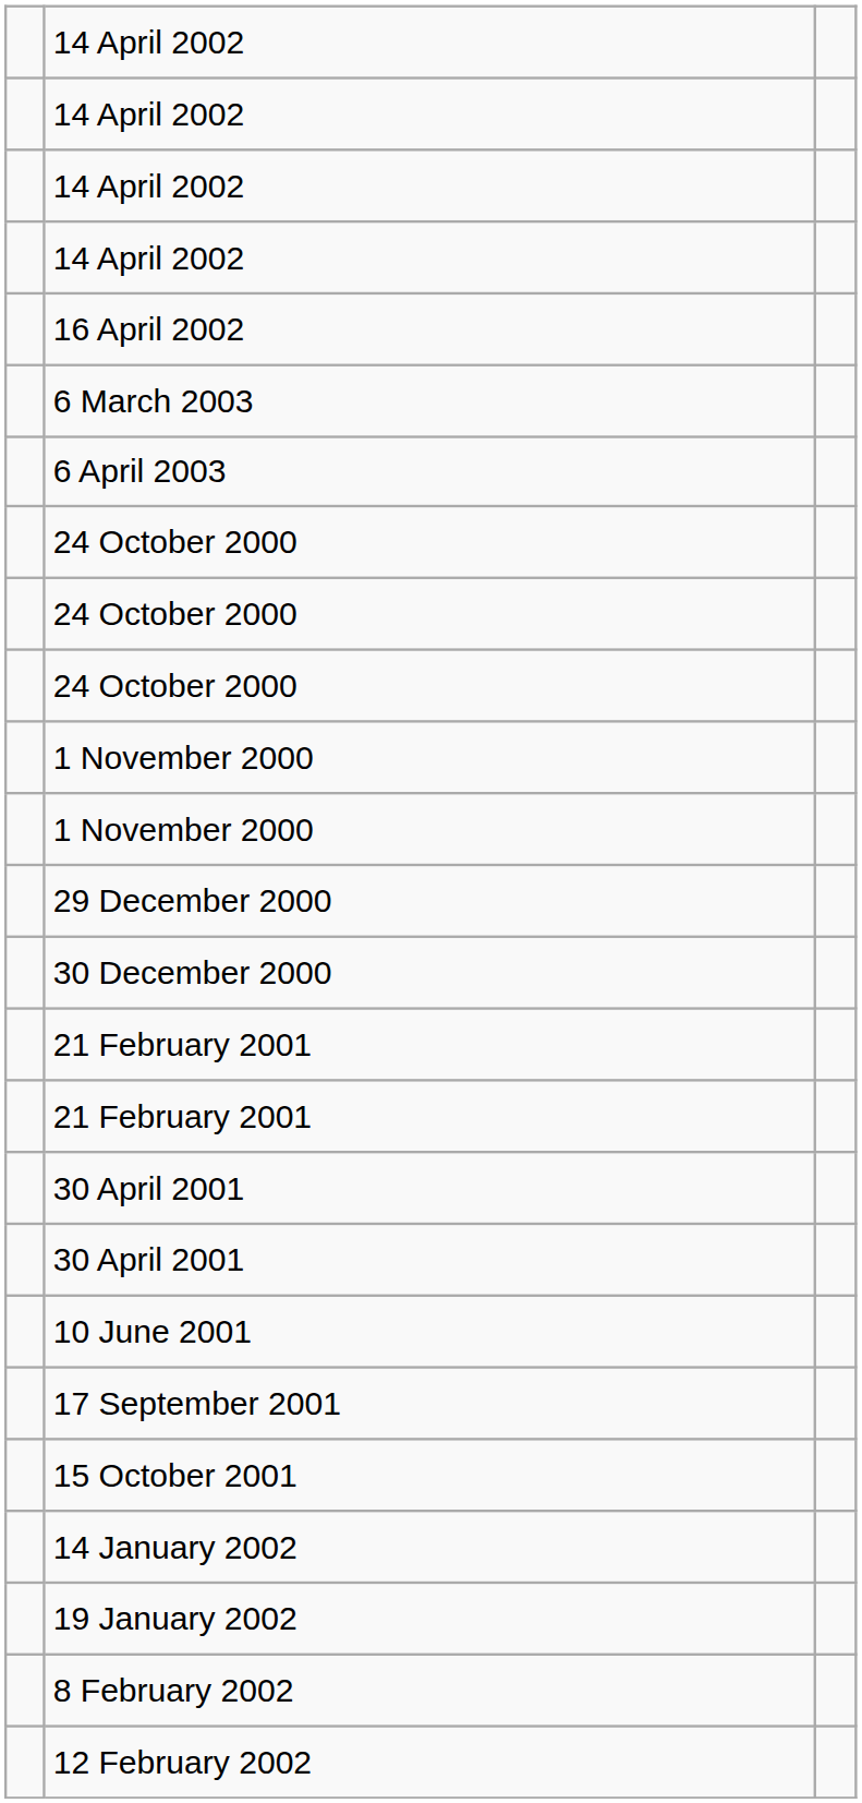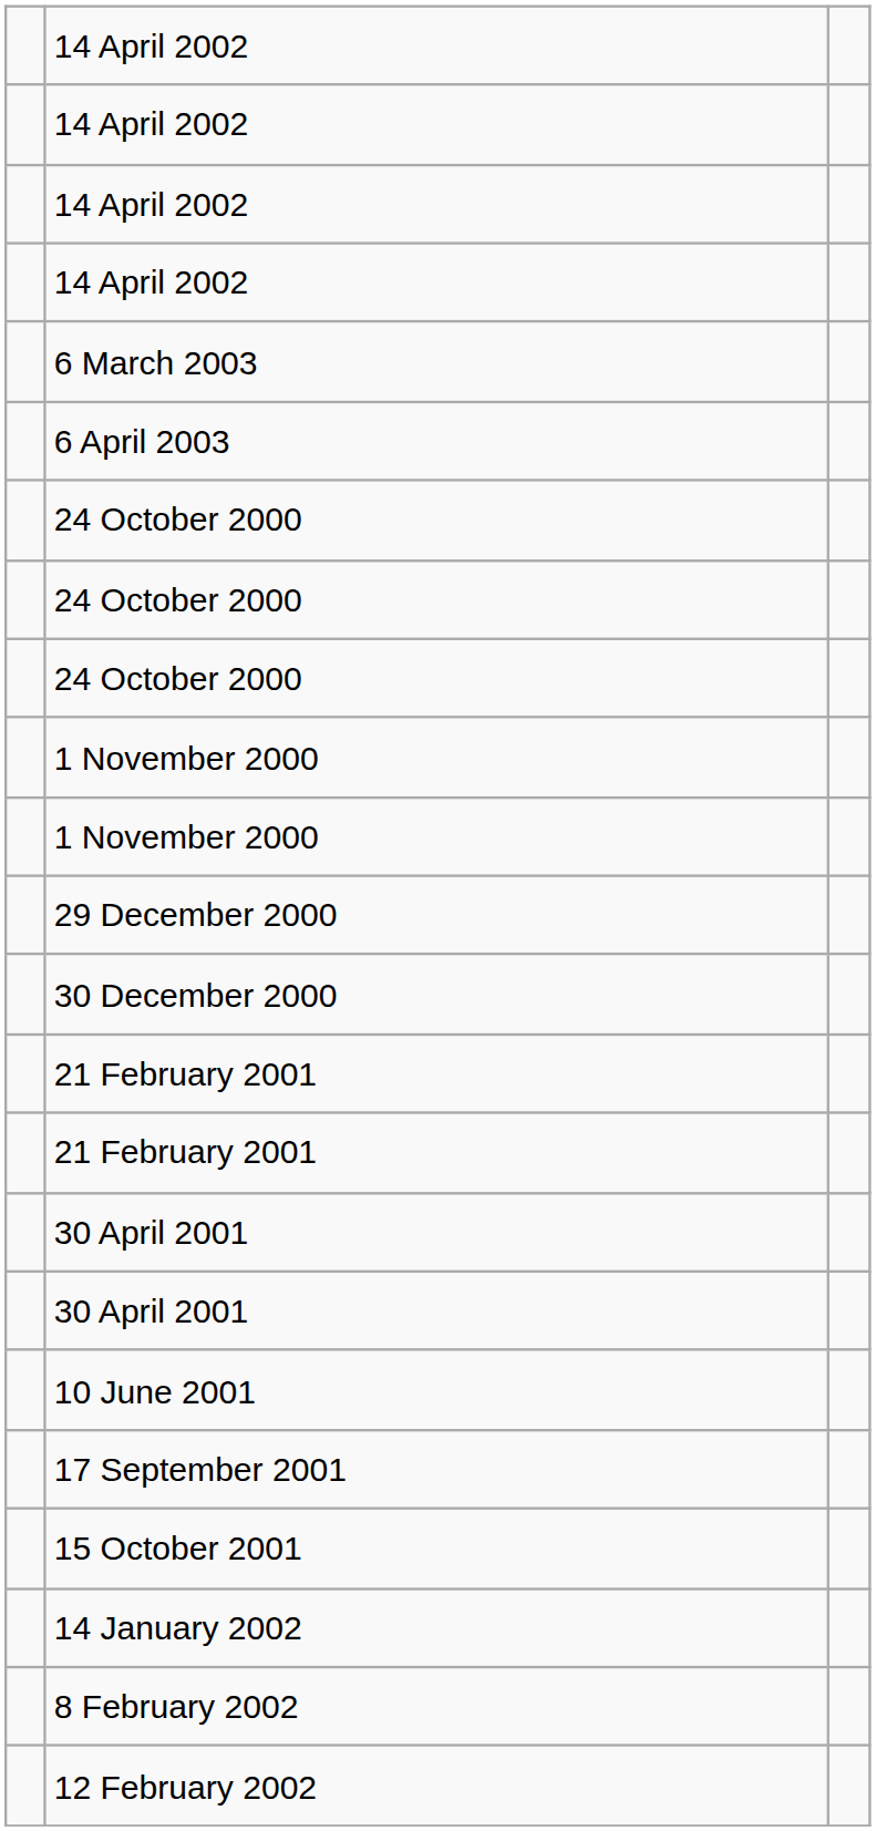 <table class="wikitable" style="font-size: 80%; float: left; width: 26em; margin-right: 1em; height: 700px">
 <tr>
 <td></td>
 <td>14 April 2002</td>
 <td></td>
 </tr>
 <tr>
 <td></td>
 <td>14 April 2002</td>
 <td></td>
 </tr>
 <tr>
 <td></td>
 <td>14 April 2002</td>
 <td></td>
 </tr>
 <tr>
 <td></td>
 <td>14 April 2002</td>
-<td></td>
-</tr>
-<tr>
-<td></td>
-<td>16 April 2002</td>
 <td></td>
 </tr>
 <tr>
 <td></td>
 <td>6 March 2003</td>
 <td></td>
 </tr>
 <tr>
 <td></td>
 <td>6 April 2003</td>
 <td></td>
 </tr>
 <tr>
 <td></td>
 <td>24 October 2000</td>
 <td></td>
 </tr>
 <tr>
 <td></td>
 <td>24 October 2000</td>
 <td></td>
 </tr>
 <tr>
 <td></td>
 <td>24 October 2000</td>
 <td></td>
 </tr>
 <tr>
 <td></td>
 <td>1 November 2000</td>
 <td></td>
 </tr>
 <tr>
 <td></td>
 <td>1 November 2000</td>
 <td></td>
 </tr>
 <tr>
 <td></td>
 <td>29 December 2000</td>
 <td></td>
 </tr>
 <tr>
 <td></td>
 <td>30 December 2000</td>
 <td></td>
 </tr>
 <tr>
 <td></td>
 <td>21 February 2001</td>
 <td></td>
 </tr>
 <tr>
 <td></td>
 <td>21 February 2001</td>
 <td></td>
 </tr>
 <tr>
 <td></td>
 <td>30 April 2001</td>
 <td></td>
 </tr>
 <tr>
 <td></td>
 <td>30 April 2001</td>
 <td></td>
 </tr>
 <tr>
 <td></td>
 <td>10 June 2001</td>
 <td></td>
 </tr>
 <tr>
 <td></td>
 <td>17 September 2001</td>
 <td></td>
 </tr>
 <tr>
 <td></td>
 <td>15 October 2001</td>
 <td></td>
 </tr>
 <tr>
 <td></td>
 <td>14 January 2002</td>
 <td></td>
 </tr>
 <tr>
 <td></td>
-<td>19 January 2002</td>
-<td></td>
-</tr>
-<tr>
-<td></td>
 <td>8 February 2002</td>
 <td></td>
 </tr>
 <tr>
 <td></td>
 <td>12 February 2002</td>
 <td></td>
 </tr>
 </table>
